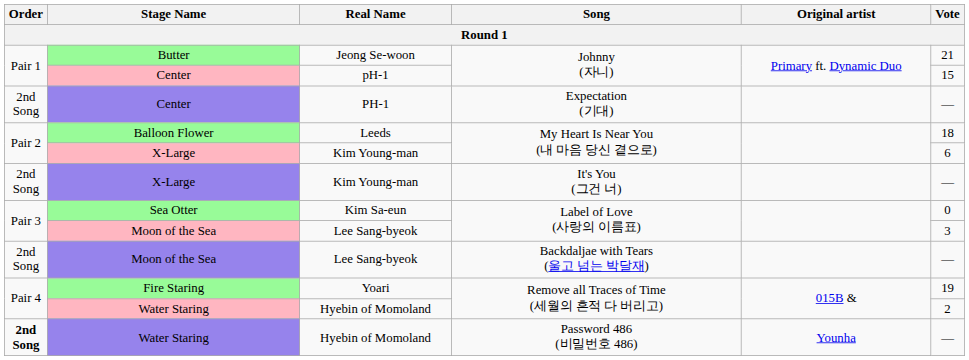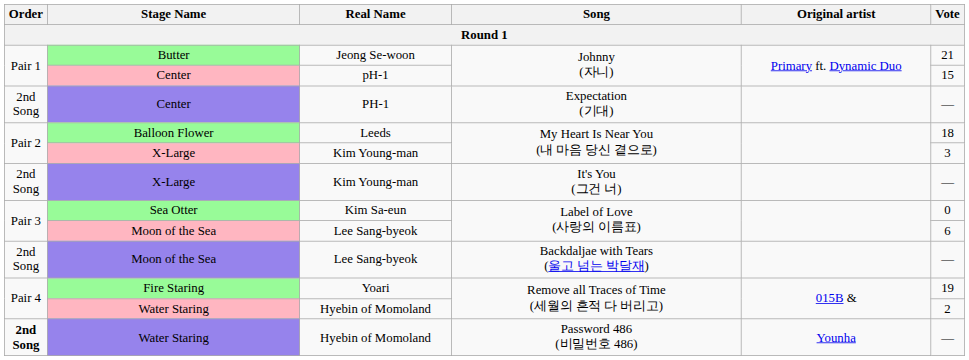 <table class="wikitable" style="text-align:center; width:95%;">
 <tr>
 <th style="width:1%;">Order</th>
 <th style="width:20%;">Stage Name</th>
 <th style="width:12%;">Real Name</th>
 <th style="width:23%;">Song</th>
 <th style="width:15%;">Original artist</th>
 <th style="width:1%;">Vote</th>
 </tr>
 <tr>
 <th colspan=6>Round 1</th>
 </tr>
 <tr>
 <td rowspan=2>Pair 1</td>
 <td bgcolor="palegreen">Butter</td>
 <td>Jeong Se-woon</td>
 <td rowspan=2>Johnny<br>(자니)</td>
 <td rowspan=2><a href='#'>Primary</a> ft. <a href='#'>Dynamic Duo</a></td>
 <td>21</td>
 </tr>
 <tr>
 <td bgcolor="lightpink">Center</td>
 <td>pH-1</td>
 <td>15</td>
 </tr>
 <tr>
 <td>2nd Song</td>
 <td bgcolor="#9683EC">Center</td>
 <td>PH-1</td>
 <td>Expectation<br>(기대)</td>
 <td></td>
 <td>—</td>
 </tr>
 <tr>
 <td rowspan=2>Pair 2</td>
 <td bgcolor="palegreen">Balloon Flower</td>
 <td>Leeds</td>
 <td rowspan=2>My Heart Is Near You<br>(내 마음 당신 곁으로)</td>
 <td rowspan=2></td>
 <td>18</td>
 </tr>
 <tr>
 <td bgcolor="lightpink">X-Large</td>
 <td>Kim Young-man</td>
-<td>6</td>
+<td>3</td>
 </tr>
 <tr>
 <td>2nd Song</td>
 <td bgcolor="#9683EC">X-Large</td>
 <td>Kim Young-man</td>
 <td>It's You<br>(그건 너)</td>
 <td></td>
 <td>—</td>
 </tr>
 <tr>
 <td rowspan=2>Pair 3</td>
 <td bgcolor="palegreen">Sea Otter</td>
 <td>Kim Sa-eun</td>
 <td rowspan=2>Label of Love<br>(사랑의 이름표)</td>
 <td rowspan=2></td>
 <td>0</td>
 </tr>
 <tr>
 <td bgcolor="lightpink">Moon of the Sea</td>
 <td>Lee Sang-byeok</td>
-<td>3</td>
+<td>6</td>
 </tr>
 <tr>
 <td>2nd Song</td>
 <td bgcolor="#9683EC">Moon of the Sea</td>
 <td>Lee Sang-byeok</td>
 <td>Backdaljae with Tears<br>(<a href='#'>울고 넘는 박달재</a>)</td>
 <td></td>
 <td>—</td>
 </tr>
 <tr>
 <td rowspan=2>Pair 4</td>
 <td bgcolor="palegreen">Fire Staring</td>
 <td>Yoari</td>
 <td rowspan=2>Remove all Traces of Time<br>(세월의 흔적 다 버리고)</td>
 <td rowspan=2><a href='#'>015B</a> & </td>
 <td>19</td>
 </tr>
 <tr>
 <td bgcolor="lightpink">Water Staring</td>
 <td>Hyebin of Momoland</td>
 <td>2</td>
 </tr>
 <tr>
 <td><strong>2nd Song</strong></td>
 <td bgcolor="#9683EC">Water Staring</td>
 <td>Hyebin of Momoland</td>
 <td>Password 486<br>(비밀번호 486)</td>
 <td><a href='#'>Younha</a></td>
 <td>—</td>
 </tr>
 </table>
